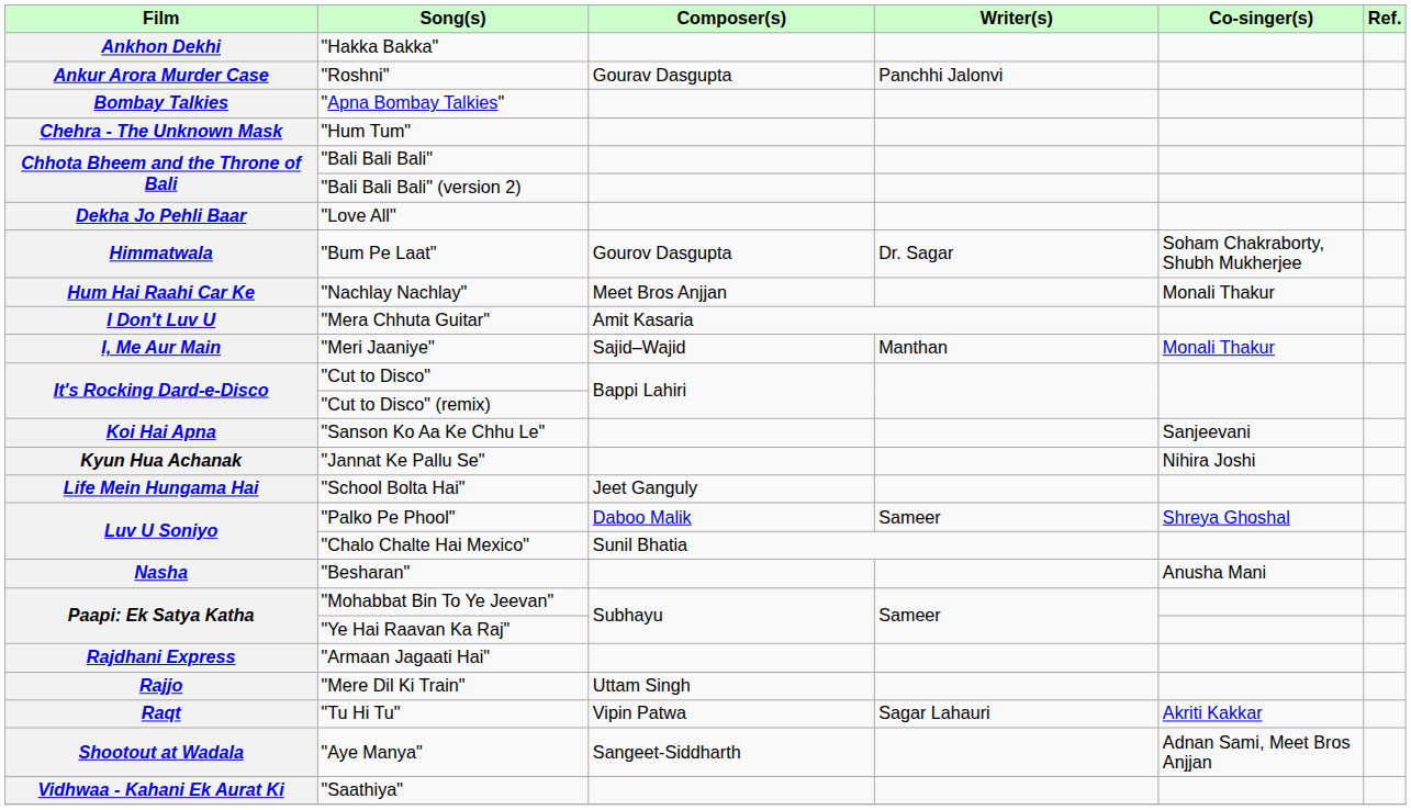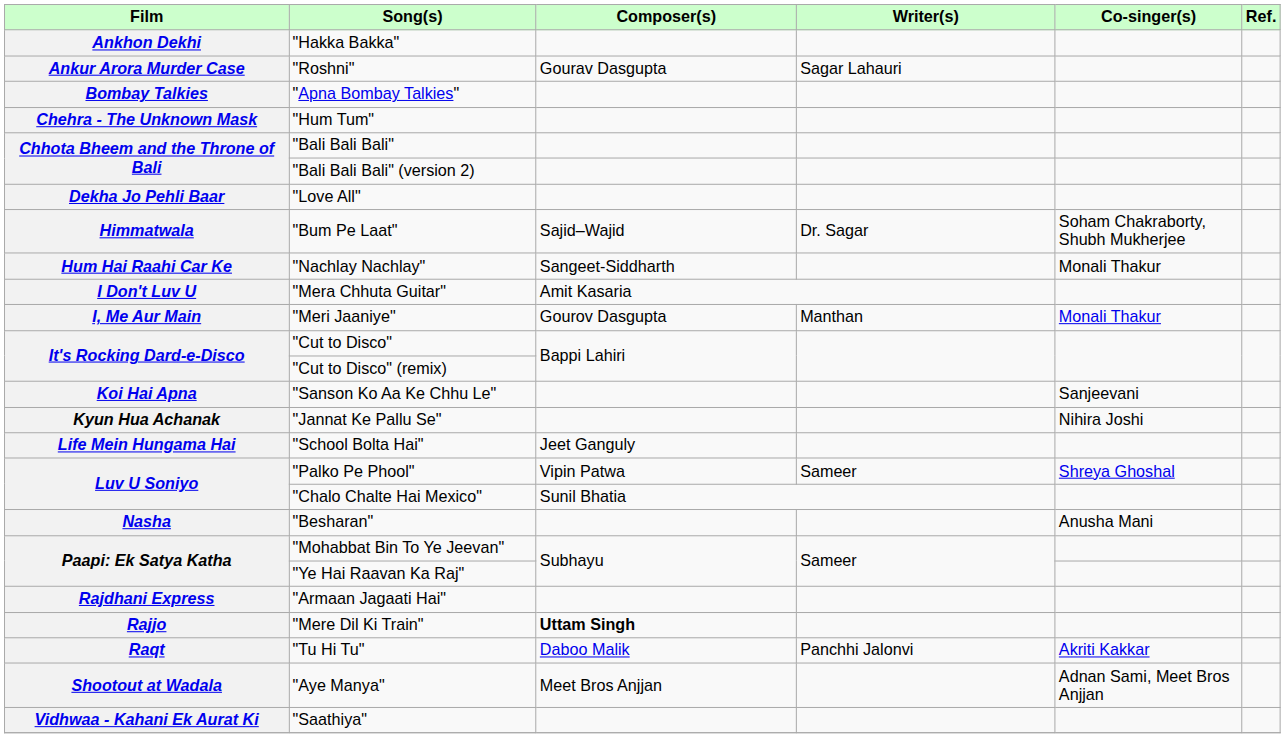 <table class="wikitable plainrowheaders" style="width:100%;" textcolor:#000;">
 <tr style="background:#cfc; text-align:center;">
 <td scope="col" style="width:23%;"><strong>Film</strong></td>
 <td scope="col" style="width:20%;"><strong>Song(s)</strong></td>
 <td scope="col" style="width:21%;"><strong>Composer(s)</strong></td>
 <td scope="col" style="width:21%;"><strong>Writer(s)</strong></td>
 <td scope="col" style="width:18%;"><strong>Co-singer(s)</strong></td>
 <td scope="col" style="width:1%;"><strong>Ref.</strong></td>
 </tr>
 <tr>
 <th scope="row"><em><a href='#'>Ankhon Dekhi</a></em></th>
 <td>"Hakka Bakka"</td>
 <td></td>
 <td></td>
 <td></td>
 <td></td>
 </tr>
 <tr>
 <th scope="row"><em><a href='#'>Ankur Arora Murder Case</a></em></th>
 <td>"Roshni"</td>
 <td>Gourav Dasgupta</td>
-<td>Panchhi Jalonvi</td>
+<td>Sagar Lahauri</td>
 <td></td>
 <td></td>
 </tr>
 <tr>
 <th scope="row"><em><a href='#'>Bombay Talkies</a></em></th>
 <td>"<a href='#'>Apna Bombay Talkies</a>"</td>
 <td></td>
 <td></td>
 <td></td>
 <td></td>
 </tr>
 <tr>
 <th scope="row"><em><a href='#'>Chehra - The Unknown Mask</a></em></th>
 <td>"Hum Tum"</td>
 <td></td>
 <td></td>
 <td></td>
 <td></td>
 </tr>
 <tr>
 <th scope="row" rowspan=2><em><a href='#'>Chhota Bheem and the Throne of Bali</a></em></th>
 <td>"Bali Bali Bali"</td>
 <td></td>
 <td></td>
 <td></td>
 <td></td>
 </tr>
 <tr>
 <td>"Bali Bali Bali" (version 2)</td>
 <td></td>
 <td></td>
 <td></td>
 <td></td>
 </tr>
 <tr>
 <th scope="row"><em><a href='#'>Dekha Jo Pehli Baar</a></em></th>
 <td>"Love All"</td>
 <td></td>
 <td></td>
 <td></td>
 <td></td>
 </tr>
 <tr>
 <th scope="row"><em><a href='#'>Himmatwala</a></em></th>
 <td>"Bum Pe Laat"</td>
-<td>Gourov Dasgupta</td>
+<td>Sajid–Wajid</td>
 <td>Dr. Sagar</td>
 <td>Soham Chakraborty, Shubh Mukherjee</td>
 <td></td>
 </tr>
 <tr>
 <th scope="row"><em><a href='#'>Hum Hai Raahi Car Ke</a></em></th>
 <td>"Nachlay Nachlay"</td>
-<td>Meet Bros Anjjan</td>
+<td>Sangeet-Siddharth</td>
 <td></td>
 <td>Monali Thakur</td>
 <td></td>
 </tr>
 <tr>
 <th scope="row"><em><a href='#'>I Don't Luv U</a></em></th>
 <td>"Mera Chhuta Guitar"</td>
 <td colspan="2">Amit Kasaria</td>
 <td></td>
 <td></td>
 </tr>
 <tr>
 <th scope="row"><em><a href='#'>I, Me Aur Main</a></em></th>
 <td>"Meri Jaaniye"</td>
-<td>Sajid–Wajid</td>
+<td>Gourov Dasgupta</td>
 <td>Manthan</td>
 <td><a href='#'>Monali Thakur</a></td>
 <td></td>
 </tr>
 <tr>
 <th scope="row" rowspan=2><em><a href='#'>It's Rocking Dard-e-Disco</a></em></th>
 <td>"Cut to Disco"</td>
 <td rowspan=2>Bappi Lahiri</td>
 <td rowspan=2></td>
 <td rowspan=2></td>
 <td rowspan=2></td>
 </tr>
 <tr>
 <td>"Cut to Disco" (remix)</td>
 </tr>
 <tr>
 <th scope="row"><em><a href='#'>Koi Hai Apna</a></em></th>
 <td>"Sanson Ko Aa Ke Chhu Le"</td>
 <td></td>
 <td></td>
 <td>Sanjeevani</td>
 <td></td>
 </tr>
 <tr>
 <th scope="row"><em>Kyun Hua Achanak</em></th>
 <td>"Jannat Ke Pallu Se"</td>
 <td></td>
 <td></td>
 <td>Nihira Joshi</td>
 <td></td>
 </tr>
 <tr>
 <th scope="row"><em><a href='#'>Life Mein Hungama Hai</a></em></th>
 <td>"School Bolta Hai"</td>
 <td>Jeet Ganguly</td>
 <td></td>
 <td></td>
 <td></td>
 </tr>
 <tr>
 <th scope="row" rowspan="2"><em><a href='#'>Luv U Soniyo</a></em></th>
 <td>"Palko Pe Phool"</td>
-<td><a href='#'>Daboo Malik</a></td>
+<td>Vipin Patwa</td>
 <td>Sameer</td>
 <td><a href='#'>Shreya Ghoshal</a></td>
 <td></td>
 </tr>
 <tr>
 <td>"Chalo Chalte Hai Mexico"</td>
 <td colspan="2">Sunil Bhatia</td>
 <td></td>
 <td></td>
 </tr>
 <tr>
 <th scope="row"><em><a href='#'>Nasha</a></em></th>
 <td>"Besharan"</td>
 <td></td>
 <td></td>
 <td>Anusha Mani</td>
 <td></td>
 </tr>
 <tr>
 <th scope="row" rowspan=2><em>Paapi: Ek Satya Katha</em></th>
 <td>"Mohabbat Bin To Ye Jeevan"</td>
 <td rowspan=2>Subhayu</td>
 <td rowspan=2>Sameer</td>
 <td></td>
 <td></td>
 </tr>
 <tr>
 <td>"Ye Hai Raavan Ka Raj"</td>
 <td></td>
 <td></td>
 </tr>
 <tr>
 <th scope="row"><em><a href='#'>Rajdhani Express</a></em></th>
 <td>"Armaan Jagaati Hai"</td>
 <td></td>
 <td></td>
 <td></td>
 <td></td>
 </tr>
 <tr>
 <th scope="row"><em><a href='#'>Rajjo</a></em></th>
 <td>"Mere Dil Ki Train"</td>
-<td>Uttam Singh</td>
+<td><strong>Uttam Singh</strong></td>
 <td></td>
 <td></td>
 <td></td>
 </tr>
 <tr>
 <th><em><a href='#'>Raqt</a></em></th>
 <td>"Tu Hi Tu"</td>
-<td>Vipin Patwa</td>
-<td>Sagar Lahauri</td>
+<td><a href='#'>Daboo Malik</a></td>
+<td>Panchhi Jalonvi</td>
 <td><a href='#'>Akriti Kakkar</a></td>
 <td></td>
 </tr>
 <tr>
 <th scope="row"><em><a href='#'>Shootout at Wadala</a></em></th>
 <td>"Aye Manya"</td>
-<td>Sangeet-Siddharth</td>
+<td>Meet Bros Anjjan</td>
 <td></td>
 <td>Adnan Sami, Meet Bros Anjjan</td>
 <td></td>
 </tr>
 <tr>
 <th scope="row"><em><a href='#'>Vidhwaa - Kahani Ek Aurat Ki</a></em></th>
 <td>"Saathiya"</td>
 <td></td>
 <td></td>
 <td></td>
 <td></td>
 </tr>
 <tr>
 </tr>
 </table>
